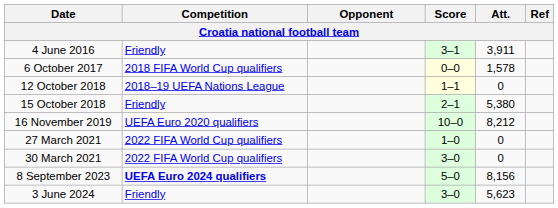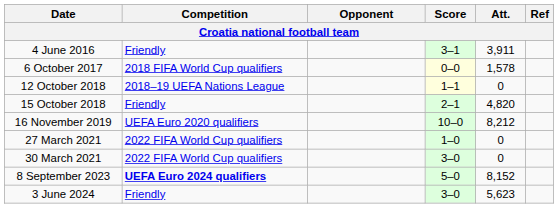 <table class="wikitable" style="font-size:95%; text-align: center;">
 <tr>
 <th width="150">Date</th>
 <th width="240">Competition</th>
 <th width="150">Opponent</th>
 <th width="60">Score</th>
 <th width="60">Att.</th>
 <th width="30">Ref</th>
 </tr>
 <tr>
 <th colspan="7"><a href='#'>Croatia national football team</a></th>
 </tr>
 <tr>
 <td>4 June 2016</td>
 <td align="left"><a href='#'>Friendly</a></td>
 <td align="left"></td>
 <td bgcolor="#ddffdd">3–1</td>
 <td>3,911</td>
 <td></td>
 </tr>
 <tr>
 <td>6 October 2017</td>
 <td align="left"><a href='#'>2018 FIFA World Cup qualifiers</a></td>
 <td align="left"></td>
 <td bgcolor="FFFFDD">0–0</td>
 <td>1,578</td>
 <td></td>
 </tr>
 <tr>
 <td>12 October 2018</td>
 <td align="left"><a href='#'>2018–19 UEFA Nations League</a></td>
 <td align="left"></td>
 <td bgcolor="FFFFDD">1–1</td>
 <td>0</td>
 <td></td>
 </tr>
 <tr>
 <td>15 October 2018</td>
 <td align="left"><a href='#'>Friendly</a></td>
 <td align="left"></td>
 <td bgcolor="#ddffdd">2–1</td>
-<td>5,380</td>
+<td>4,820</td>
 <td></td>
 </tr>
 <tr>
 <td>16 November 2019</td>
 <td align="left"><a href='#'>UEFA Euro 2020 qualifiers</a></td>
 <td align="left"></td>
 <td bgcolor="#ddffdd">10–0</td>
 <td>8,212</td>
 <td></td>
 </tr>
 <tr>
 <td>27 March 2021</td>
 <td align="left"><a href='#'>2022 FIFA World Cup qualifiers</a></td>
 <td align="left"></td>
 <td bgcolor="#ddffdd">1–0</td>
 <td>0</td>
 <td></td>
 </tr>
 <tr>
 <td>30 March 2021</td>
 <td align="left"><a href='#'>2022 FIFA World Cup qualifiers</a></td>
 <td align="left"></td>
 <td bgcolor="#ddffdd">3–0</td>
 <td>0</td>
 <td></td>
 </tr>
 <tr>
 <td>8 September 2023</td>
 <td align="left"><strong><a href='#'>UEFA Euro 2024 qualifiers</a></strong></td>
 <td align="left"></td>
 <td bgcolor="#ddffdd">5–0</td>
-<td>8,156</td>
+<td>8,152</td>
 <td></td>
 </tr>
 <tr>
 <td>3 June 2024</td>
 <td align="left"><a href='#'>Friendly</a></td>
 <td align="left"></td>
 <td bgcolor="#ddffdd">3–0</td>
 <td>5,623</td>
 <td></td>
 </tr>
 </table>
